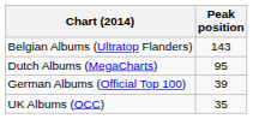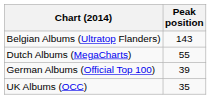 <table class="wikitable plainrowheaders sortable" border="1">
 <tr>
 <th scope="col">Chart (2014)</th>
 <th scope="col">Peak<br>position</th>
 </tr>
 <tr>
 <td>Belgian Albums (<a href='#'>Ultratop</a> Flanders)</td>
 <td align="center">143</td>
 </tr>
 <tr>
 <td>Dutch Albums (<a href='#'>MegaCharts</a>)</td>
-<td align="center">95</td>
+<td align="center">55</td>
 </tr>
 <tr>
 <td>German Albums (<a href='#'>Official Top 100</a>)</td>
 <td align="center">39</td>
 </tr>
 <tr>
 <td>UK Albums (<a href='#'>OCC</a>)</td>
 <td align="center">35</td>
 </tr>
 </table>
